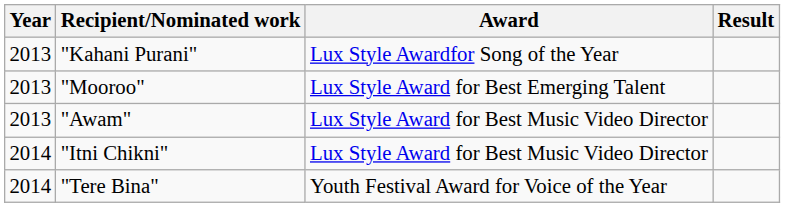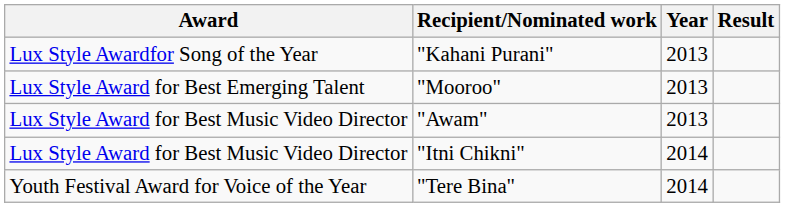 <table class="wikitable">
 <tr>
+<th><strong>Award</strong></th>
+<th><strong>Recipient/Nominated work</strong></th>
 <th>Year</th>
-<th><strong>Recipient/Nominated work</strong></th>
-<th><strong>Award</strong></th>
 <th><strong>Result</strong></th>
 </tr>
 <tr>
+<td><a href='#'>Lux Style Awardfor</a> Song of the Year</td>
+<td rowspan="1">"Kahani Purani"</td>
 <td>2013</td>
-<td rowspan="1">"Kahani Purani"</td>
-<td><a href='#'>Lux Style Awardfor</a> Song of the Year</td>
 <td></td>
 </tr>
 <tr>
+<td><a href='#'>Lux Style Award</a> for Best Emerging Talent</td>
+<td rowspan="1">"Mooroo"</td>
 <td>2013</td>
-<td rowspan="1">"Mooroo"</td>
-<td><a href='#'>Lux Style Award</a> for Best Emerging Talent</td>
 <td></td>
 </tr>
 <tr>
+<td><a href='#'>Lux Style Award</a> for Best Music Video Director</td>
+<td rowspan="1">"Awam"</td>
 <td>2013</td>
-<td rowspan="1">"Awam"</td>
-<td><a href='#'>Lux Style Award</a> for Best Music Video Director</td>
 <td></td>
 </tr>
 <tr>
+<td><a href='#'>Lux Style Award</a> for Best Music Video Director</td>
+<td rowspan="1">"Itni Chikni"</td>
 <td>2014</td>
-<td rowspan="1">"Itni Chikni"</td>
-<td><a href='#'>Lux Style Award</a> for Best Music Video Director</td>
 <td></td>
 </tr>
 <tr>
+<td>Youth Festival Award for Voice of the Year</td>
+<td rowspan="1">"Tere Bina"</td>
 <td>2014</td>
-<td rowspan="1">"Tere Bina"</td>
-<td>Youth Festival Award for Voice of the Year</td>
 <td></td>
 </tr>
 </table>
